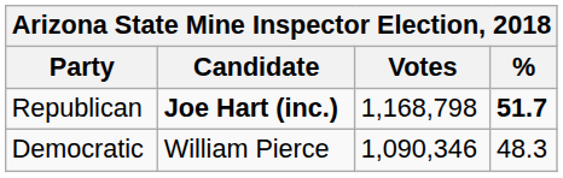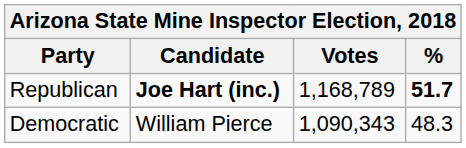 <table class="wikitable">
 <tr>
 <th colspan="4">Arizona State Mine Inspector Election, 2018</th>
 </tr>
 <tr>
 <th>Party</th>
 <th>Candidate</th>
 <th>Votes</th>
 <th>%</th>
 </tr>
 <tr>
 <td>Republican</td>
 <td><strong>Joe Hart (inc.)</strong></td>
-<td>1,168,798</td>
+<td>1,168,789</td>
 <td><strong>51.7</strong></td>
 </tr>
 <tr>
 <td>Democratic</td>
 <td>William Pierce</td>
-<td>1,090,346</td>
+<td>1,090,343</td>
 <td>48.3</td>
 </tr>
 </table>
